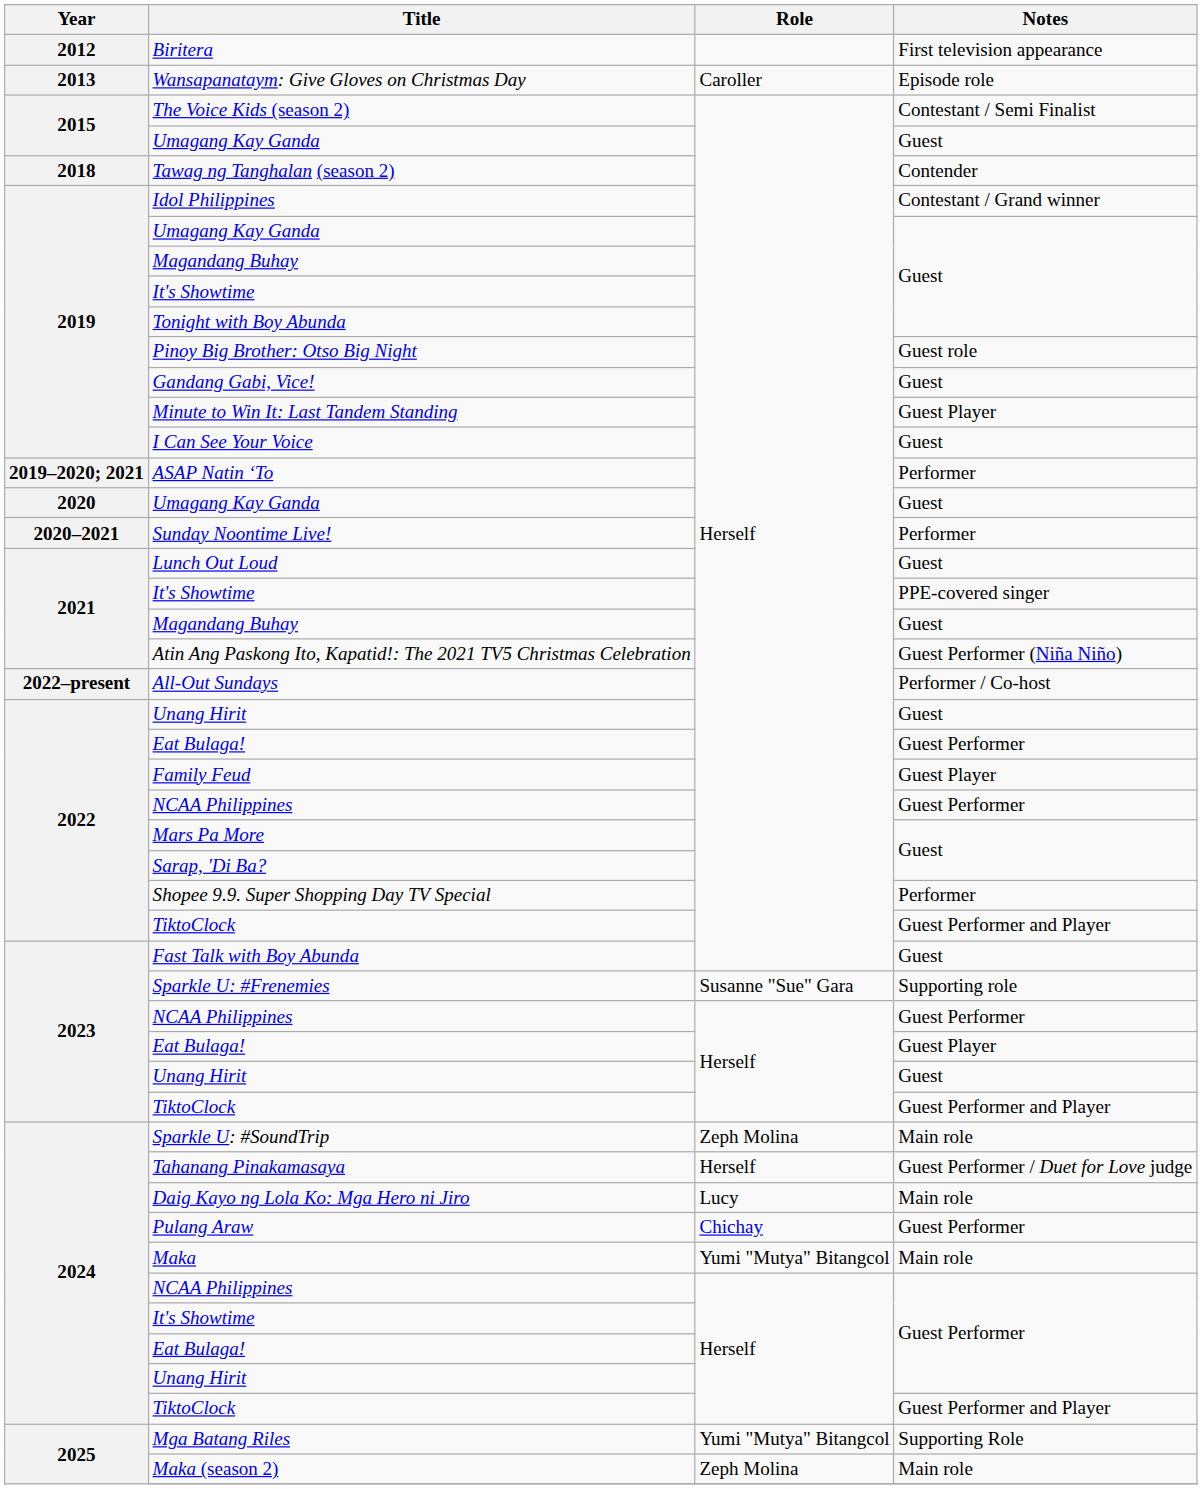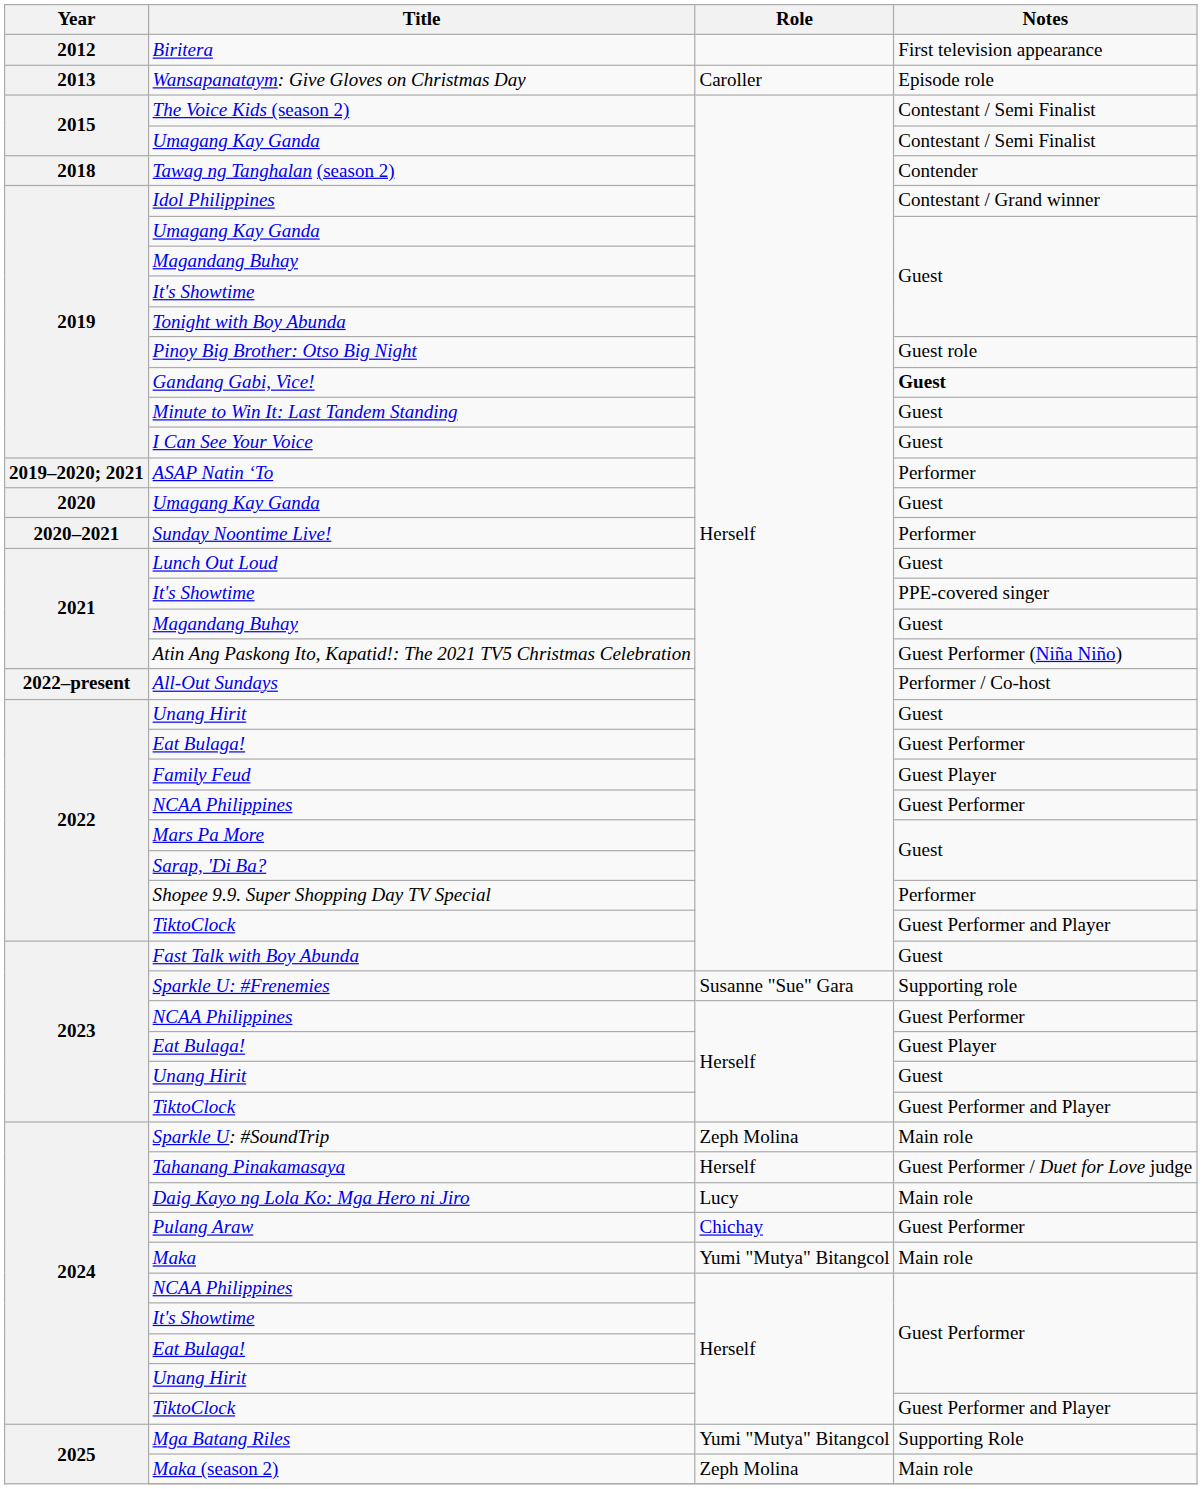 <table class="wikitable sortable plainrowheaders">
 <tr>
 <th scope="col">Year</th>
 <th scope="col">Title</th>
 <th scope="col">Role</th>
 <th scope="col">Notes</th>
 </tr>
 <tr>
 <th scope="row">2012</th>
 <td><em><a href='#'>Biritera</a></em></td>
 <td></td>
 <td>First television appearance</td>
 </tr>
 <tr>
 <th scope="row">2013</th>
 <td><em><a href='#'>Wansapanataym</a>: Give Gloves on Christmas Day</em></td>
 <td>Caroller</td>
 <td>Episode role</td>
 </tr>
 <tr>
 <th rowspan="2" scope="row">2015</th>
 <td><a href='#'><em>The Voice Kids</em> (season 2)</a></td>
 <td rowspan="29">Herself</td>
 <td>Contestant / Semi Finalist</td>
 </tr>
 <tr>
 <td><em><a href='#'>Umagang Kay Ganda</a></em></td>
-<td>Guest</td>
+<td>Contestant / Semi Finalist</td>
 </tr>
 <tr>
 <th scope="row">2018</th>
 <td><em><a href='#'>Tawag ng Tanghalan</a></em> <a href='#'>(season 2)</a></td>
 <td>Contender</td>
 </tr>
 <tr>
 <th rowspan="9" scope="row">2019</th>
 <td><em><a href='#'>Idol Philippines</a></em></td>
 <td>Contestant / Grand winner</td>
 </tr>
 <tr>
 <td><em><a href='#'>Umagang Kay Ganda</a></em></td>
 <td rowspan="4">Guest</td>
 </tr>
 <tr>
 <td><em><a href='#'>Magandang Buhay</a></em></td>
 </tr>
 <tr>
 <td><em><a href='#'>It's Showtime</a></em></td>
 </tr>
 <tr>
 <td><em><a href='#'>Tonight with Boy Abunda</a></em></td>
 </tr>
 <tr>
 <td><em><a href='#'>Pinoy Big Brother: Otso Big Night</a></em></td>
 <td>Guest role</td>
 </tr>
 <tr>
 <td><em><a href='#'>Gandang Gabi, Vice!</a></em></td>
-<td>Guest</td>
+<td><strong>Guest</strong></td>
 </tr>
 <tr>
 <td><em><a href='#'>Minute to Win It: Last Tandem Standing</a></em></td>
-<td>Guest Player</td>
+<td>Guest</td>
 </tr>
 <tr>
 <td><em><a href='#'>I Can See Your Voice</a></em></td>
 <td>Guest</td>
 </tr>
 <tr>
 <th scope="row">2019–2020; 2021</th>
 <td><em><a href='#'>ASAP Natin ‘To</a></em></td>
 <td>Performer</td>
 </tr>
 <tr>
 <th scope="row">2020</th>
 <td><em><a href='#'>Umagang Kay Ganda</a></em></td>
 <td>Guest</td>
 </tr>
 <tr>
 <th scope="row">2020–2021</th>
 <td><em><a href='#'>Sunday Noontime Live!</a></em></td>
 <td>Performer</td>
 </tr>
 <tr>
 <th rowspan="4" scope="row">2021</th>
 <td><em><a href='#'>Lunch Out Loud</a></em></td>
 <td>Guest</td>
 </tr>
 <tr>
 <td><em><a href='#'>It's Showtime</a></em></td>
 <td>PPE-covered singer</td>
 </tr>
 <tr>
 <td><em><a href='#'>Magandang Buhay</a></em></td>
 <td>Guest</td>
 </tr>
 <tr>
 <td><em>Atin Ang Paskong Ito, Kapatid!: The 2021 TV5 Christmas Celebration</em></td>
 <td>Guest Performer (<a href='#'>Niña Niño</a>)</td>
 </tr>
 <tr>
 <th scope="row">2022–present</th>
 <td><em><a href='#'>All-Out Sundays</a></em></td>
 <td>Performer / Co-host</td>
 </tr>
 <tr>
 <th rowspan="8" scope="row">2022</th>
 <td><em><a href='#'>Unang Hirit</a></em></td>
 <td>Guest</td>
 </tr>
 <tr>
 <td><em><a href='#'>Eat Bulaga!</a></em></td>
 <td>Guest Performer</td>
 </tr>
 <tr>
 <td><a href='#'><em>Family Feud</em></a></td>
 <td>Guest Player</td>
 </tr>
 <tr>
 <td><em><a href='#'>NCAA Philippines</a></em></td>
 <td>Guest Performer</td>
 </tr>
 <tr>
 <td><em><a href='#'>Mars Pa More</a></em></td>
 <td rowspan="2">Guest</td>
 </tr>
 <tr>
 <td><em><a href='#'>Sarap, 'Di Ba?</a></em></td>
 </tr>
 <tr>
 <td><em>Shopee 9.9. Super Shopping Day TV Special</em></td>
 <td>Performer</td>
 </tr>
 <tr>
 <td><em><a href='#'>TiktoClock</a></em></td>
 <td>Guest Performer and Player</td>
 </tr>
 <tr>
 <th rowspan="6" scope="row">2023</th>
 <td><em><a href='#'>Fast Talk with Boy Abunda</a></em></td>
 <td>Guest</td>
 </tr>
 <tr>
 <td><em><a href='#'>Sparkle U: #Frenemies</a></em></td>
 <td>Susanne "Sue" Gara</td>
 <td>Supporting role</td>
 </tr>
 <tr>
 <td><em><a href='#'>NCAA Philippines</a></em></td>
 <td rowspan="4">Herself</td>
 <td>Guest Performer</td>
 </tr>
 <tr>
 <td><em><a href='#'>Eat Bulaga!</a></em></td>
 <td>Guest Player</td>
 </tr>
 <tr>
 <td><em><a href='#'>Unang Hirit</a></em></td>
 <td>Guest</td>
 </tr>
 <tr>
 <td><em><a href='#'>TiktoClock</a></em></td>
 <td>Guest Performer and Player</td>
 </tr>
 <tr>
 <th rowspan="10" scope="row">2024</th>
 <td><em><a href='#'>Sparkle U</a>: #SoundTrip</em></td>
 <td>Zeph Molina</td>
 <td>Main role</td>
 </tr>
 <tr>
 <td><em><a href='#'>Tahanang Pinakamasaya</a></em></td>
 <td>Herself</td>
 <td>Guest Performer / <em>Duet for Love</em> judge</td>
 </tr>
 <tr>
 <td><em><a href='#'>Daig Kayo ng Lola Ko: Mga Hero ni Jiro</a></em></td>
 <td>Lucy</td>
 <td>Main role</td>
 </tr>
 <tr>
 <td><em><a href='#'>Pulang Araw</a></em></td>
 <td><a href='#'>Chichay</a></td>
 <td>Guest Performer</td>
 </tr>
 <tr>
 <td><em><a href='#'>Maka</a></em></td>
 <td>Yumi "Mutya" Bitangcol</td>
 <td>Main role</td>
 </tr>
 <tr>
 <td><em><a href='#'>NCAA Philippines</a></em></td>
 <td rowspan="5">Herself</td>
 <td rowspan="4">Guest Performer</td>
 </tr>
 <tr>
 <td><em><a href='#'>It's Showtime</a></em></td>
 </tr>
 <tr>
 <td><em><a href='#'>Eat Bulaga!</a></em></td>
 </tr>
 <tr>
 <td><em><a href='#'>Unang Hirit</a></em></td>
 </tr>
 <tr>
 <td><em><a href='#'>TiktoClock</a></em></td>
 <td>Guest Performer and Player</td>
 </tr>
 <tr>
 <th rowspan="3" scope="row">2025</th>
 <td><em><a href='#'>Mga Batang Riles</a></em></td>
 <td>Yumi "Mutya" Bitangcol</td>
 <td>Supporting Role</td>
 </tr>
 <tr>
 <td><a href='#'><em>Maka</em> (season 2)</a></td>
 <td>Zeph Molina</td>
 <td>Main role</td>
 </tr>
 <tr>
 </tr>
 </table>
